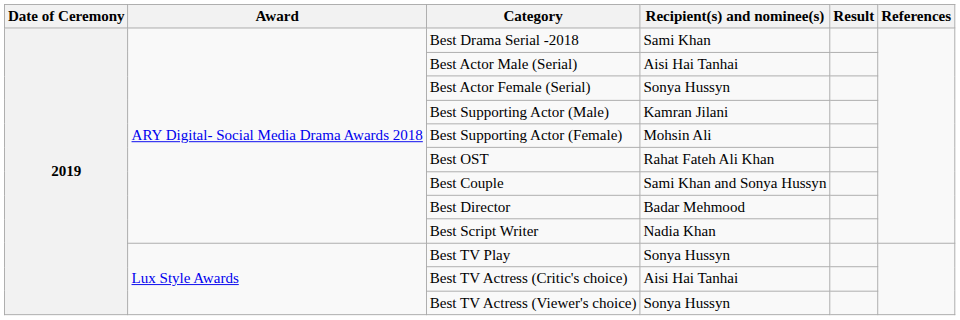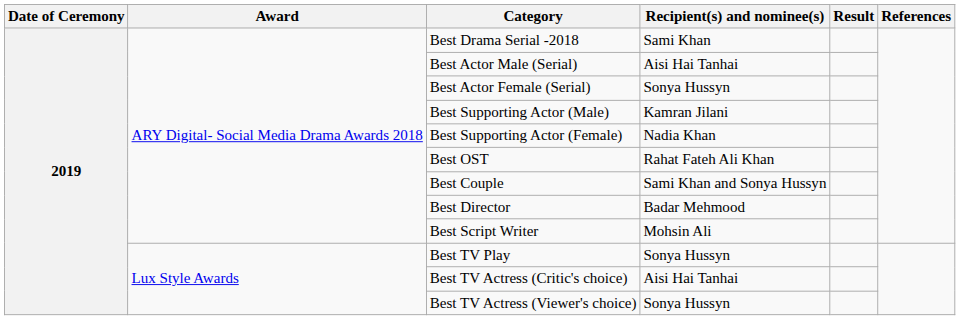 <table class="wikitable sortable">
 <tr>
 <th>Date of Ceremony</th>
 <th>Award</th>
 <th>Category</th>
 <th>Recipient(s) and nominee(s)</th>
 <th>Result</th>
 <th>References</th>
 </tr>
 <tr>
 <th rowspan="12">2019</th>
 <td rowspan="9"><a href='#'>ARY Digital- Social Media Drama Awards 2018</a></td>
 <td>Best Drama Serial -2018</td>
 <td>Sami Khan</td>
 <td></td>
 <td rowspan="9"></td>
 </tr>
 <tr>
 <td>Best Actor Male (Serial)</td>
 <td>Aisi Hai Tanhai</td>
 <td></td>
 </tr>
 <tr>
 <td>Best Actor Female (Serial)</td>
 <td>Sonya Hussyn</td>
 <td></td>
 </tr>
 <tr>
 <td>Best Supporting Actor (Male)</td>
 <td>Kamran Jilani</td>
 <td></td>
 </tr>
 <tr>
 <td>Best Supporting Actor (Female)</td>
-<td>Mohsin Ali</td>
+<td>Nadia Khan</td>
 <td></td>
 </tr>
 <tr>
 <td>Best OST</td>
 <td>Rahat Fateh Ali Khan</td>
 <td></td>
 </tr>
 <tr>
 <td>Best Couple</td>
 <td>Sami Khan and Sonya Hussyn</td>
 <td></td>
 </tr>
 <tr>
 <td>Best Director</td>
 <td>Badar Mehmood</td>
 <td></td>
 </tr>
 <tr>
 <td>Best Script Writer</td>
-<td>Nadia Khan</td>
+<td>Mohsin Ali</td>
 <td></td>
 </tr>
 <tr>
 <td rowspan=3><a href='#'>Lux Style Awards</a><br></td>
 <td>Best TV Play</td>
 <td>Sonya Hussyn</td>
 <td></td>
 <td rowspan=3></td>
 </tr>
 <tr>
 <td>Best TV Actress (Critic's choice)</td>
 <td>Aisi Hai Tanhai</td>
 <td></td>
 </tr>
 <tr>
 <td>Best TV Actress (Viewer's choice)</td>
 <td>Sonya Hussyn</td>
 <td></td>
 </tr>
 </table>
